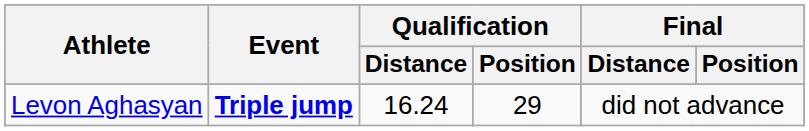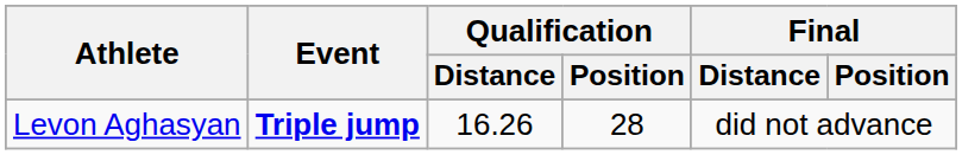 <table class="wikitable" style="font-size:90%">
 <tr>
 <th rowspan="2">Athlete</th>
 <th rowspan="2">Event</th>
 <th colspan="2">Qualification</th>
 <th colspan="2">Final</th>
 </tr>
 <tr style="font-size:95%">
 <th>Distance</th>
 <th>Position</th>
 <th>Distance</th>
 <th>Position</th>
 </tr>
 <tr style="text-align:center">
 <td style="text-align:left"><a href='#'>Levon Aghasyan</a></td>
 <td style="text-align:left"><strong><a href='#'>Triple jump</a></strong></td>
-<td>16.24</td>
-<td>29</td>
+<td>16.26</td>
+<td>28</td>
 <td colspan=2>did not advance</td>
 </tr>
 </table>
